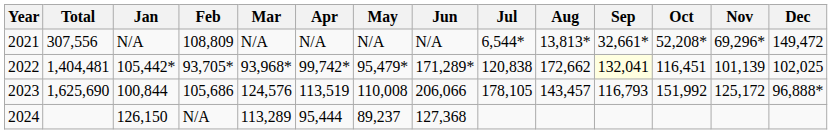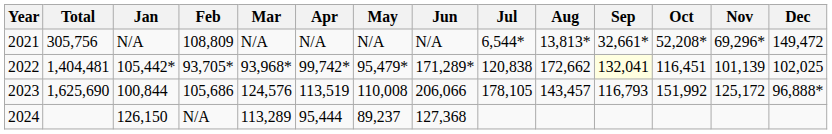 <table class="wikitable">
 <tr>
 <th>Year</th>
 <th>Total</th>
 <th>Jan</th>
 <th>Feb</th>
 <th>Mar</th>
 <th>Apr</th>
 <th>May</th>
 <th>Jun</th>
 <th>Jul</th>
 <th>Aug</th>
 <th>Sep</th>
 <th>Oct</th>
 <th>Nov</th>
 <th>Dec</th>
 </tr>
 <tr>
 <td>2021</td>
-<td>307,556</td>
+<td>305,756</td>
 <td>N/A</td>
 <td>108,809</td>
 <td>N/A</td>
 <td>N/A</td>
 <td>N/A</td>
 <td>N/A</td>
 <td>6,544*</td>
 <td>13,813*</td>
 <td>32,661*</td>
 <td>52,208*</td>
 <td>69,296*</td>
 <td>149,472</td>
 </tr>
 <tr>
 <td>2022</td>
 <td>1,404,481</td>
 <td>105,442*</td>
 <td>93,705*</td>
 <td>93,968*</td>
 <td>99,742*</td>
 <td>95,479*</td>
 <td>171,289*</td>
 <td>120,838</td>
 <td>172,662</td>
 <td style="background: lightyellow;">132,041</td>
 <td>116,451</td>
 <td>101,139</td>
 <td>102,025</td>
 </tr>
 <tr>
 <td>2023</td>
 <td>1,625,690</td>
 <td>100,844</td>
 <td>105,686</td>
 <td>124,576</td>
 <td>113,519</td>
 <td>110,008</td>
 <td>206,066</td>
 <td>178,105</td>
 <td>143,457</td>
 <td>116,793</td>
 <td>151,992</td>
 <td>125,172</td>
 <td>96,888*</td>
 </tr>
 <tr>
 <td>2024</td>
 <td></td>
 <td>126,150</td>
 <td>N/A</td>
 <td>113,289</td>
 <td>95,444</td>
 <td>89,237</td>
 <td>127,368</td>
 <td></td>
 <td></td>
 <td></td>
 <td></td>
 <td></td>
 <td></td>
 </tr>
 </table>
